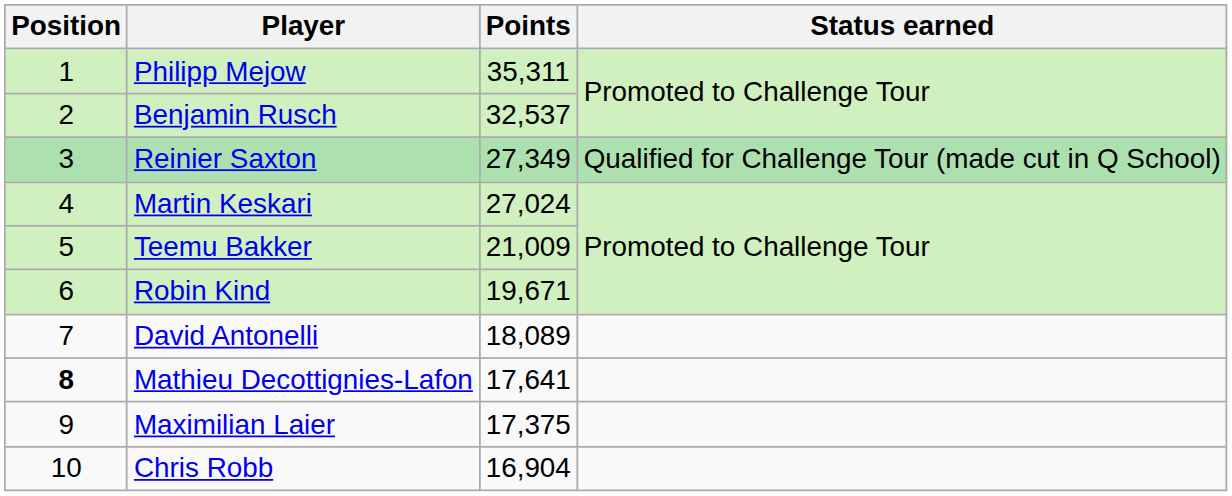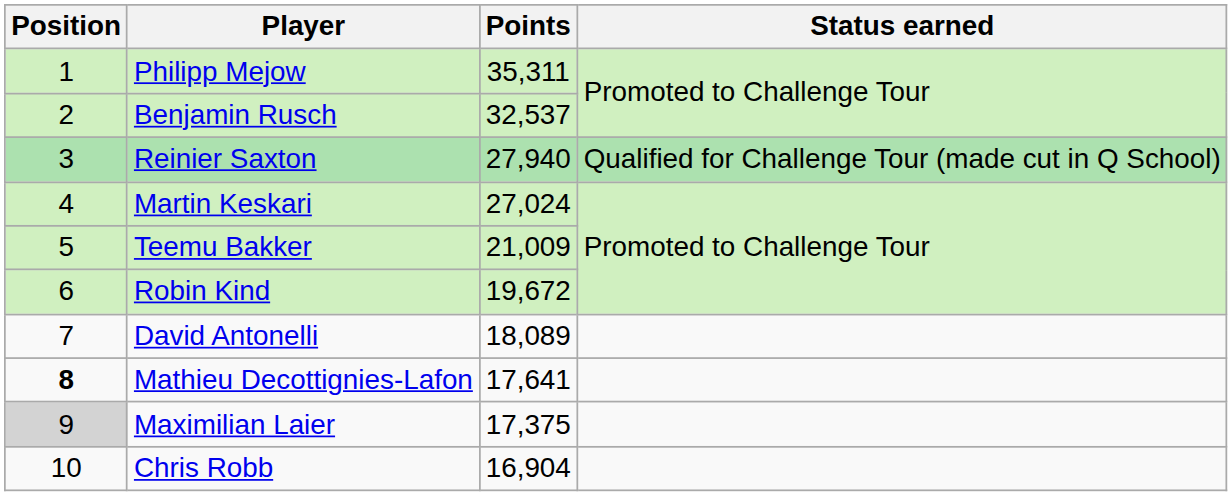 <table class=wikitable>
 <tr>
 <th>Position</th>
 <th>Player</th>
 <th>Points</th>
 <th>Status earned</th>
 </tr>
 <tr style="background:#D0F0C0;">
 <td align=center>1</td>
 <td> <a href='#'>Philipp Mejow</a></td>
 <td align=center>35,311</td>
 <td rowspan=2>Promoted to Challenge Tour</td>
 </tr>
 <tr style="background:#D0F0C0;">
 <td align=center>2</td>
 <td> <a href='#'>Benjamin Rusch</a></td>
 <td align=center>32,537</td>
 </tr>
 <tr style="background:#ACE1AF;">
 <td align=center>3</td>
 <td> <a href='#'>Reinier Saxton</a></td>
-<td align=center>27,349</td>
+<td align=center>27,940</td>
 <td>Qualified for Challenge Tour (made cut in Q School)</td>
 </tr>
 <tr style="background:#D0F0C0;">
 <td align=center>4</td>
 <td> <a href='#'>Martin Keskari</a></td>
 <td align=center>27,024</td>
 <td rowspan=3>Promoted to Challenge Tour</td>
 </tr>
 <tr style="background:#D0F0C0;">
 <td align=center>5</td>
 <td> <a href='#'>Teemu Bakker</a></td>
 <td align=center>21,009</td>
 </tr>
 <tr style="background:#D0F0C0;">
 <td align=center>6</td>
 <td> <a href='#'>Robin Kind</a></td>
-<td align=center>19,671</td>
+<td align=center>19,672</td>
 </tr>
 <tr>
 <td align=center>7</td>
 <td> <a href='#'>David Antonelli</a></td>
 <td align=center>18,089</td>
 <td></td>
 </tr>
 <tr>
 <td align=center><strong>8</strong></td>
 <td> <a href='#'>Mathieu Decottignies-Lafon</a></td>
 <td align=center>17,641</td>
 <td></td>
 </tr>
 <tr>
-<td align=center>9</td>
+<td align=center style="background: lightgrey;">9</td>
 <td> <a href='#'>Maximilian Laier</a></td>
 <td align=center>17,375</td>
 <td></td>
 </tr>
 <tr>
 <td align=center>10</td>
 <td> <a href='#'>Chris Robb</a></td>
 <td align=center>16,904</td>
 <td></td>
 </tr>
 </table>
